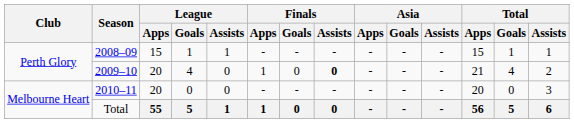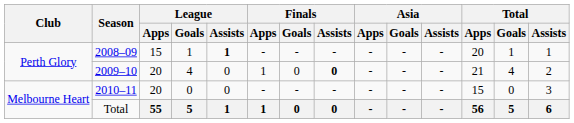 <table class="wikitable" style="text-align: center;">
 <tr>
 <th rowspan="2">Club</th>
 <th rowspan="2">Season</th>
 <th colspan="3">League</th>
 <th colspan="3">Finals</th>
 <th colspan="3">Asia</th>
 <th colspan="3">Total</th>
 </tr>
 <tr>
 <th>Apps</th>
 <th>Goals</th>
 <th>Assists</th>
 <th>Apps</th>
 <th>Goals</th>
 <th>Assists</th>
 <th>Apps</th>
 <th>Goals</th>
 <th>Assists</th>
 <th>Apps</th>
 <th>Goals</th>
 <th>Assists</th>
 </tr>
 <tr>
 <td rowspan="2" valign="center"><a href='#'>Perth Glory</a></td>
 <td><a href='#'>2008–09</a></td>
 <td>15</td>
 <td>1</td>
-<td>1</td>
+<td><strong>1</strong></td>
 <td>-</td>
 <td>-</td>
 <td>-</td>
 <td>-</td>
 <td>-</td>
 <td>-</td>
-<td>15</td>
+<td>20</td>
 <td>1</td>
 <td>1</td>
 </tr>
 <tr>
 <td><a href='#'>2009–10</a></td>
 <td>20</td>
 <td>4</td>
 <td>0</td>
 <td>1</td>
 <td>0</td>
 <td><strong>0</strong></td>
 <td>-</td>
 <td>-</td>
 <td>-</td>
 <td>21</td>
 <td>4</td>
 <td>2</td>
 </tr>
 <tr>
 <td rowspan="2" valign="center"><a href='#'>Melbourne Heart</a></td>
 <td><a href='#'>2010–11</a></td>
 <td>20</td>
 <td>0</td>
 <td>0</td>
 <td>-</td>
 <td>-</td>
 <td>-</td>
 <td>-</td>
 <td>-</td>
 <td>-</td>
-<td>20</td>
+<td>15</td>
 <td>0</td>
 <td>3</td>
 </tr>
 <tr>
 <td !colspan="2">Total</td>
 <th>55</th>
 <th>5</th>
 <th>1</th>
 <th>1</th>
 <th>0</th>
 <th>0</th>
 <th>-</th>
 <th>-</th>
 <th>-</th>
 <th>56</th>
 <th>5</th>
 <th>6</th>
 </tr>
 </table>
